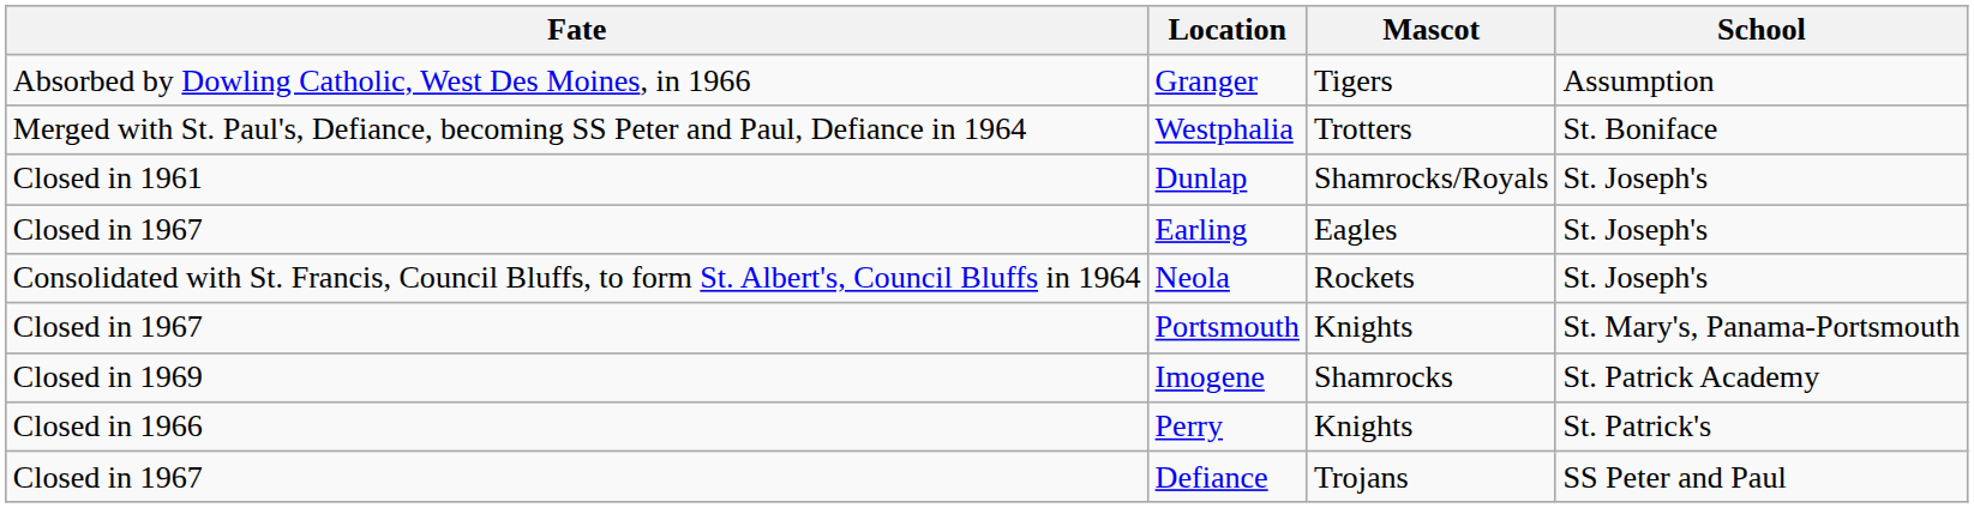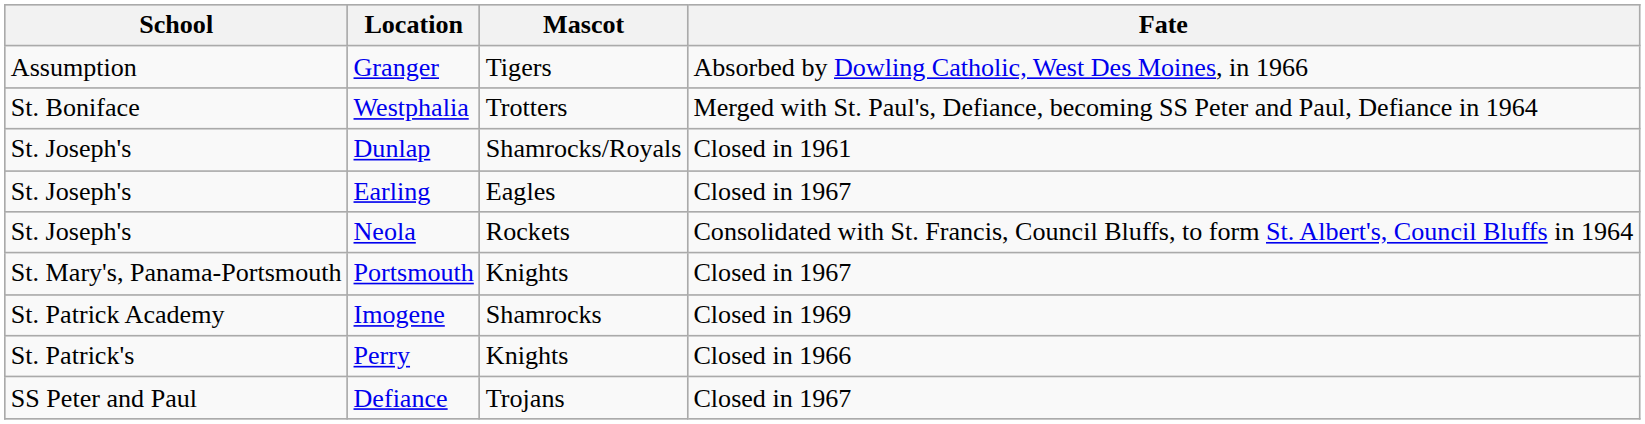 <table class="wikitable" border="1">
 <tr>
-<th>Fate</th>
+<th>School</th>
 <th>Location</th>
 <th>Mascot</th>
-<th>School</th>
+<th>Fate</th>
 </tr>
 <tr>
-<td>Absorbed by <a href='#'>Dowling Catholic, West Des Moines</a>, in 1966</td>
+<td>Assumption</td>
 <td><a href='#'>Granger</a></td>
 <td>Tigers</td>
-<td>Assumption</td>
+<td>Absorbed by <a href='#'>Dowling Catholic, West Des Moines</a>, in 1966</td>
 </tr>
 <tr>
-<td>Merged with St. Paul's, Defiance, becoming SS Peter and Paul, Defiance in 1964</td>
+<td>St. Boniface</td>
 <td><a href='#'>Westphalia</a></td>
 <td>Trotters</td>
-<td>St. Boniface</td>
+<td>Merged with St. Paul's, Defiance, becoming SS Peter and Paul, Defiance in 1964</td>
 </tr>
 <tr>
-<td>Closed in 1961</td>
+<td>St. Joseph's</td>
 <td><a href='#'>Dunlap</a></td>
 <td>Shamrocks/Royals</td>
-<td>St. Joseph's</td>
+<td>Closed in 1961</td>
 </tr>
 <tr>
-<td>Closed in 1967</td>
+<td>St. Joseph's</td>
 <td><a href='#'>Earling</a></td>
 <td>Eagles</td>
-<td>St. Joseph's</td>
+<td>Closed in 1967</td>
 </tr>
 <tr>
-<td>Consolidated with St. Francis, Council Bluffs, to form <a href='#'>St. Albert's, Council Bluffs</a> in 1964</td>
+<td>St. Joseph's</td>
 <td><a href='#'>Neola</a></td>
 <td>Rockets</td>
-<td>St. Joseph's</td>
+<td>Consolidated with St. Francis, Council Bluffs, to form <a href='#'>St. Albert's, Council Bluffs</a> in 1964</td>
 </tr>
 <tr>
-<td>Closed in 1967</td>
+<td>St. Mary's, Panama-Portsmouth</td>
 <td><a href='#'>Portsmouth</a></td>
 <td>Knights</td>
-<td>St. Mary's, Panama-Portsmouth</td>
+<td>Closed in 1967</td>
 </tr>
 <tr>
-<td>Closed in 1969</td>
+<td>St. Patrick Academy</td>
 <td><a href='#'>Imogene</a></td>
 <td>Shamrocks</td>
-<td>St. Patrick Academy</td>
+<td>Closed in 1969</td>
 </tr>
 <tr>
-<td>Closed in 1966</td>
+<td>St. Patrick's</td>
 <td><a href='#'>Perry</a></td>
 <td>Knights</td>
-<td>St. Patrick's</td>
+<td>Closed in 1966</td>
 </tr>
 <tr>
-<td>Closed in 1967</td>
+<td>SS Peter and Paul</td>
 <td><a href='#'>Defiance</a></td>
 <td>Trojans</td>
-<td>SS Peter and Paul</td>
+<td>Closed in 1967</td>
 </tr>
 </table>
